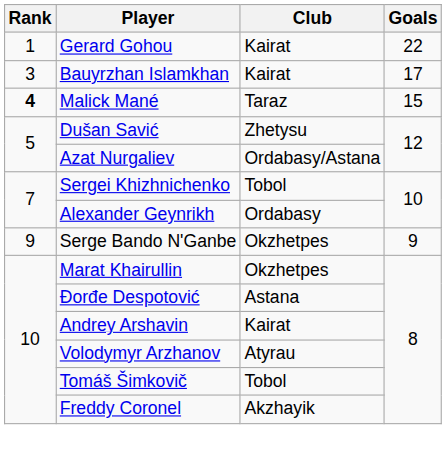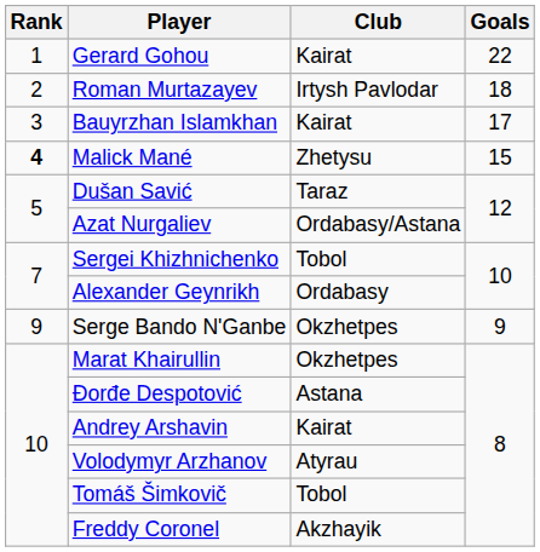 <table class="wikitable" style="text-align:center;">
 <tr>
 <th>Rank</th>
 <th>Player</th>
 <th>Club</th>
 <th>Goals</th>
 </tr>
 <tr>
 <td rowspan="1">1</td>
 <td align="left"> <a href='#'>Gerard Gohou</a></td>
 <td align="left">Kairat</td>
 <td rowspan="1">22</td>
 </tr>
 <tr>
+<td rowspan="1">2</td>
+<td align="left"> <a href='#'>Roman Murtazayev</a></td>
+<td align="left">Irtysh Pavlodar</td>
+<td rowspan="1">18</td>
+</tr>
+<tr>
 <td rowspan="1">3</td>
 <td align="left"> <a href='#'>Bauyrzhan Islamkhan</a></td>
 <td align="left">Kairat</td>
 <td rowspan="1">17</td>
 </tr>
 <tr>
 <td rowspan="1"><strong>4</strong></td>
 <td align="left"> <a href='#'>Malick Mané</a></td>
-<td align="left">Taraz</td>
+<td align="left">Zhetysu</td>
 <td rowspan="1">15</td>
 </tr>
 <tr>
 <td rowspan="2">5</td>
 <td align="left"> <a href='#'>Dušan Savić</a></td>
-<td align="left">Zhetysu</td>
+<td align="left">Taraz</td>
 <td rowspan="2">12</td>
 </tr>
 <tr>
 <td align="left"> <a href='#'>Azat Nurgaliev</a></td>
 <td align="left">Ordabasy/Astana</td>
 </tr>
 <tr>
 <td rowspan="2">7</td>
 <td align="left"> <a href='#'>Sergei Khizhnichenko</a></td>
 <td align="left">Tobol</td>
 <td rowspan="2">10</td>
 </tr>
 <tr>
 <td align="left"> <a href='#'>Alexander Geynrikh</a></td>
 <td align="left">Ordabasy</td>
 </tr>
 <tr>
 <td rowspan="1">9</td>
 <td align="left"> Serge Bando N'Ganbe</td>
 <td align="left">Okzhetpes</td>
 <td rowspan="1">9</td>
 </tr>
 <tr>
 <td rowspan="6">10</td>
 <td align="left"> <a href='#'>Marat Khairullin</a></td>
 <td align="left">Okzhetpes</td>
 <td rowspan="6">8</td>
 </tr>
 <tr>
 <td align="left"> <a href='#'>Đorđe Despotović</a></td>
 <td align="left">Astana</td>
 </tr>
 <tr>
 <td align="left"> <a href='#'>Andrey Arshavin</a></td>
 <td align="left">Kairat</td>
 </tr>
 <tr>
 <td align="left"> <a href='#'>Volodymyr Arzhanov</a></td>
 <td align="left">Atyrau</td>
 </tr>
 <tr>
 <td align="left"> <a href='#'>Tomáš Šimkovič</a></td>
 <td align="left">Tobol</td>
 </tr>
 <tr>
 <td align="left"> <a href='#'>Freddy Coronel</a></td>
 <td align="left">Akzhayik</td>
 </tr>
 </table>
